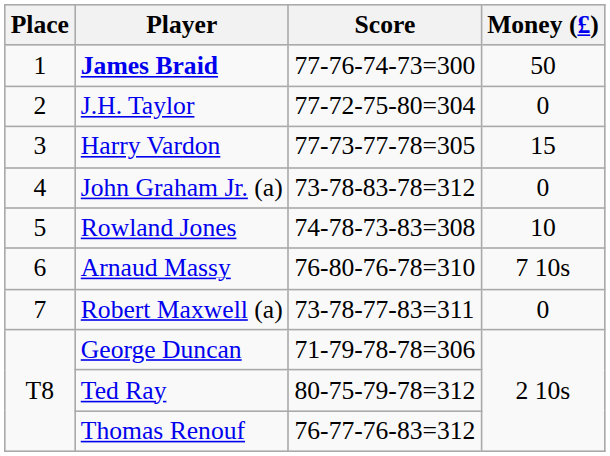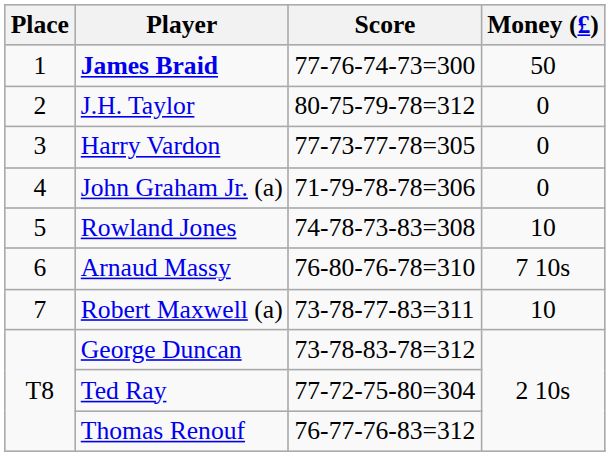 <table class=wikitable>
 <tr>
 <th>Place</th>
 <th>Player</th>
 <th>Score</th>
 <th>Money (<a href='#'>£</a>)</th>
 </tr>
 <tr>
 <td align=center>1</td>
 <td> <strong><a href='#'>James Braid</a></strong></td>
 <td>77-76-74-73=300</td>
 <td align=center>50</td>
 </tr>
 <tr>
 <td align=center>2</td>
 <td> <a href='#'>J.H. Taylor</a></td>
-<td>77-72-75-80=304</td>
+<td>80-75-79-78=312</td>
 <td align=center>0</td>
 </tr>
 <tr>
 <td align=center>3</td>
 <td> <a href='#'>Harry Vardon</a></td>
 <td>77-73-77-78=305</td>
-<td align=center>15</td>
+<td align=center>0</td>
 </tr>
 <tr>
 <td align=center>4</td>
 <td> <a href='#'>John Graham Jr.</a> (a)</td>
-<td>73-78-83-78=312</td>
+<td>71-79-78-78=306</td>
 <td align=center>0</td>
 </tr>
 <tr>
 <td align=center>5</td>
 <td> <a href='#'>Rowland Jones</a></td>
 <td>74-78-73-83=308</td>
 <td align=center>10</td>
 </tr>
 <tr>
 <td align=center>6</td>
 <td> <a href='#'>Arnaud Massy</a></td>
 <td>76-80-76-78=310</td>
 <td align=center>7 10s</td>
 </tr>
 <tr>
 <td align=center>7</td>
 <td> <a href='#'>Robert Maxwell</a> (a)</td>
 <td>73-78-77-83=311</td>
-<td align=center>0</td>
+<td align=center>10</td>
 </tr>
 <tr>
 <td rowspan=3 align=center>T8</td>
 <td> <a href='#'>George Duncan</a></td>
-<td>71-79-78-78=306</td>
+<td>73-78-83-78=312</td>
 <td rowspan=3 align=center>2 10s</td>
 </tr>
 <tr>
 <td> <a href='#'>Ted Ray</a></td>
-<td>80-75-79-78=312</td>
+<td>77-72-75-80=304</td>
 </tr>
 <tr>
 <td> <a href='#'>Thomas Renouf</a></td>
 <td>76-77-76-83=312</td>
 </tr>
 </table>
